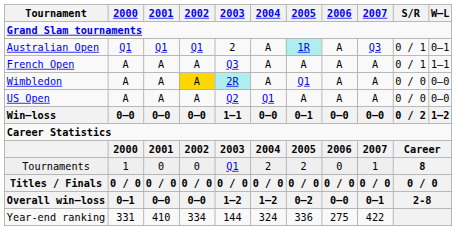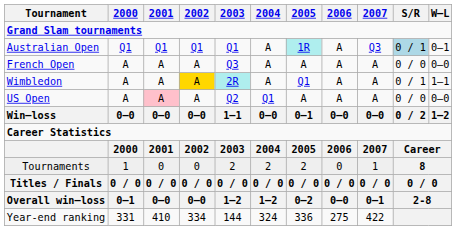 <table class="wikitable" style="text-align:center;font-size:97%">
 <tr>
 <th>Tournament</th>
 <th><a href='#'>2000</a></th>
 <th><a href='#'>2001</a></th>
 <th><a href='#'>2002</a></th>
 <th><a href='#'>2003</a></th>
 <th><a href='#'>2004</a></th>
 <th><a href='#'>2005</a></th>
 <th><a href='#'>2006</a></th>
 <th><a href='#'>2007</a></th>
 <th>S/R</th>
 <th>W–L</th>
 </tr>
 <tr>
 <td colspan="11" align="left"><a href='#'><strong>Grand Slam tournaments</strong></a></td>
 </tr>
 <tr>
 <td align="left"><a href='#'>Australian Open</a></td>
 <td><a href='#'>Q1</a></td>
 <td><a href='#'>Q1</a></td>
 <td><a href='#'>Q1</a></td>
-<td>2</td>
+<td><a href='#'>Q1</a></td>
 <td>A</td>
 <td bgcolor="afeeee"><a href='#'>1R</a></td>
 <td>A</td>
 <td><a href='#'>Q3</a></td>
-<td>0 / 1</td>
+<td style="background: lightblue;">0 / 1</td>
 <td>0–1</td>
 </tr>
 <tr>
 <td align="left"><a href='#'>French Open</a></td>
 <td>A</td>
 <td>A</td>
 <td>A</td>
 <td><a href='#'>Q3</a></td>
 <td>A</td>
 <td>A</td>
 <td>A</td>
 <td>A</td>
-<td>0 / 1</td>
-<td>1–1</td>
+<td>0 / 0</td>
+<td>0–0</td>
 </tr>
 <tr>
 <td align="left"><a href='#'>Wimbledon</a></td>
 <td>A</td>
 <td>A</td>
 <td style="background: gold;">A</td>
 <td bgcolor="afeeee"><a href='#'>2R</a></td>
 <td>A</td>
 <td><a href='#'>Q1</a></td>
 <td>A</td>
 <td>A</td>
-<td>0 / 0</td>
-<td>0–0</td>
+<td>0 / 1</td>
+<td>1–1</td>
 </tr>
 <tr>
 <td align="left"><a href='#'>US Open</a></td>
 <td>A</td>
-<td>A</td>
+<td style="background: pink;">A</td>
 <td>A</td>
 <td><a href='#'>Q2</a></td>
 <td><a href='#'>Q1</a></td>
 <td>A</td>
 <td>A</td>
 <td>A</td>
 <td>0 / 0</td>
 <td>0–0</td>
 </tr>
 <tr>
 <th style="text-align:left">Win–loss</th>
 <th>0–0</th>
 <th>0–0</th>
 <th>0–0</th>
 <th>1–1</th>
 <th>0–0</th>
 <th>0–1</th>
 <th>0–0</th>
 <th>0–0</th>
 <th>0 / 2</th>
 <th>1–2</th>
 </tr>
 <tr>
 <td colspan="11" align="left"><strong>Career Statistics</strong></td>
 </tr>
 <tr>
 <th></th>
 <th>2000</th>
 <th>2001</th>
 <th>2002</th>
 <th>2003</th>
 <th>2004</th>
 <th>2005</th>
 <th>2006</th>
 <th>2007</th>
 <th colspan="2">Career</th>
 </tr>
 <tr bgcolor="efefef">
 <td>Tournaments</td>
 <td>1</td>
 <td>0</td>
 <td>0</td>
-<td><a href='#'>Q1</a></td>
+<td>2</td>
 <td>2</td>
 <td>2</td>
 <td>0</td>
 <td>1</td>
 <th colspan="2">8</th>
 </tr>
 <tr>
 <th>Titles / Finals</th>
 <th>0 / 0</th>
 <th>0 / 0</th>
 <th>0 / 0</th>
 <th>0 / 0</th>
 <th>0 / 0</th>
 <th>0 / 0</th>
 <th>0 / 0</th>
 <th>0 / 0</th>
 <th colspan="2">0 / 0</th>
 </tr>
 <tr>
 <th>Overall win–loss</th>
 <th>0–1</th>
 <th>0–0</th>
 <th>0–0</th>
 <th>1–2</th>
 <th>1–2</th>
 <th>0–2</th>
 <th>0–0</th>
 <th>0–1</th>
 <th colspan="2">2-8</th>
 </tr>
 <tr>
 <td>Year-end ranking</td>
 <td>331</td>
 <td>410</td>
 <td>334</td>
 <td>144</td>
 <td>324</td>
 <td>336</td>
 <td>275</td>
 <td>422</td>
 <th colspan="2"><strong></strong></th>
 </tr>
 </table>
